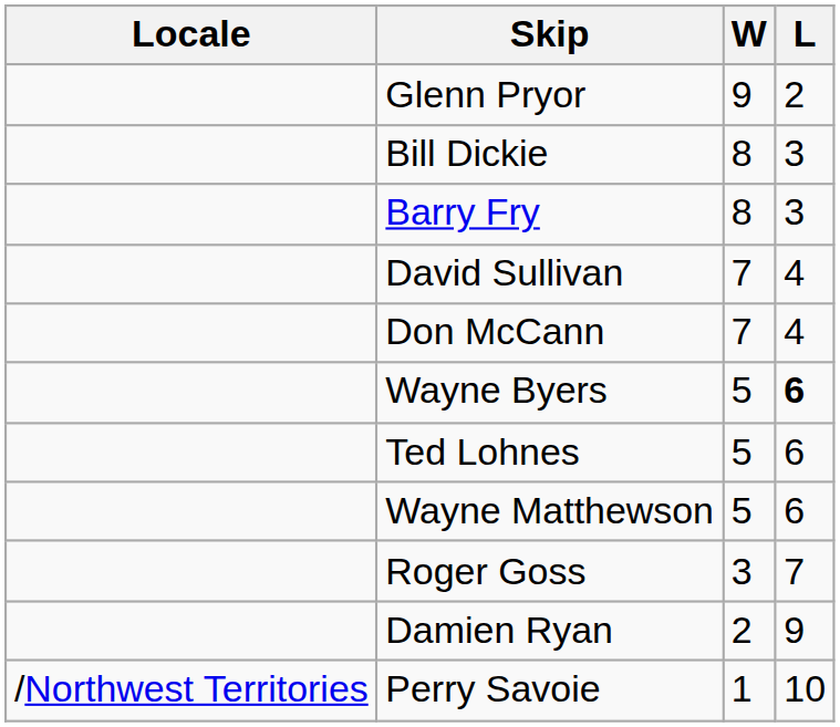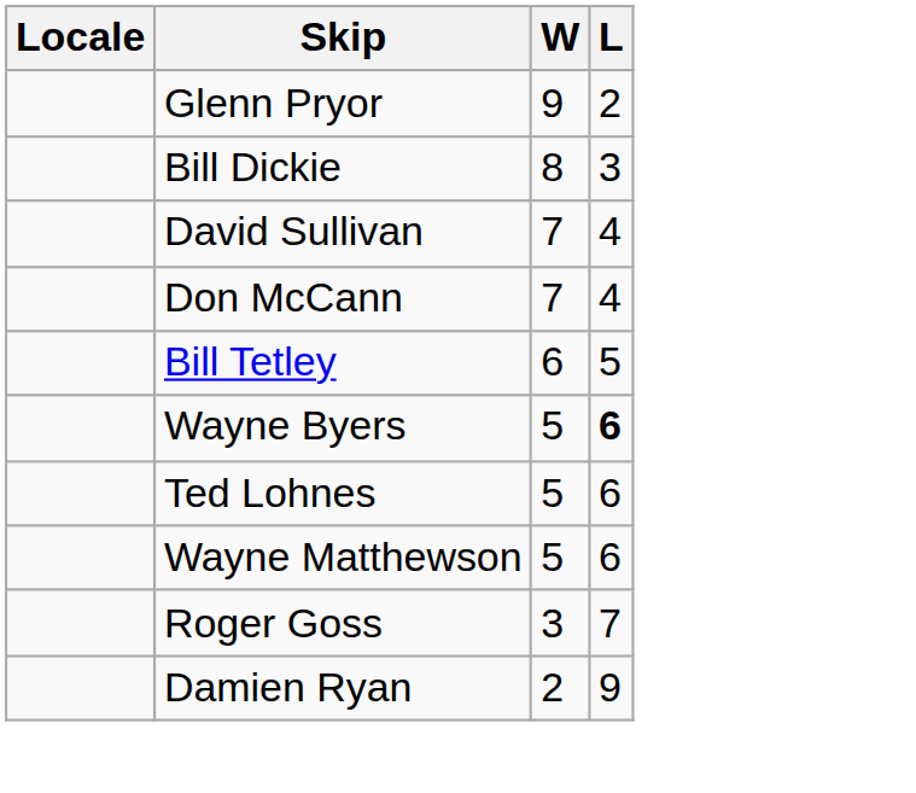 <table class="wikitable" border="1">
 <tr>
 <th>Locale</th>
 <th>Skip</th>
 <th>W</th>
 <th>L</th>
 </tr>
 <tr>
 <td></td>
 <td>Glenn Pryor</td>
 <td>9</td>
 <td>2</td>
 </tr>
 <tr>
 <td></td>
 <td>Bill Dickie</td>
 <td>8</td>
 <td>3</td>
 </tr>
 <tr>
 <td></td>
-<td><a href='#'>Barry Fry</a></td>
-<td>8</td>
-<td>3</td>
-</tr>
-<tr>
-<td></td>
 <td>David Sullivan</td>
 <td>7</td>
 <td>4</td>
 </tr>
 <tr>
 <td></td>
 <td>Don McCann</td>
 <td>7</td>
 <td>4</td>
+</tr>
+<tr>
+<td></td>
+<td><a href='#'>Bill Tetley</a></td>
+<td>6</td>
+<td>5</td>
 </tr>
 <tr>
 <td></td>
 <td>Wayne Byers</td>
 <td>5</td>
 <td><strong>6</strong></td>
 </tr>
 <tr>
 <td></td>
 <td>Ted Lohnes</td>
 <td>5</td>
 <td>6</td>
 </tr>
 <tr>
 <td></td>
 <td>Wayne Matthewson</td>
 <td>5</td>
 <td>6</td>
 </tr>
 <tr>
 <td></td>
 <td>Roger Goss</td>
 <td>3</td>
 <td>7</td>
 </tr>
 <tr>
 <td></td>
 <td>Damien Ryan</td>
 <td>2</td>
 <td>9</td>
 </tr>
-<tr>
-<td>/<a href='#'>Northwest Territories</a></td>
-<td>Perry Savoie</td>
-<td>1</td>
-<td>10</td>
-</tr>
 </table>
